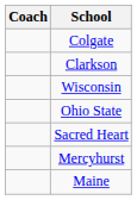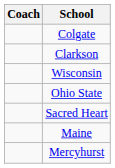 <table class="wikitable sortable" style="font-size: 95%;text-align: center;">
 <tr>
 <th>Coach</th>
 <th>School</th>
 </tr>
 <tr>
 <td><strong></strong></td>
 <td><a href='#'>Colgate</a></td>
 </tr>
 <tr>
 <td></td>
 <td><a href='#'>Clarkson</a></td>
 </tr>
 <tr>
 <td></td>
 <td><a href='#'>Wisconsin</a></td>
 </tr>
 <tr>
 <td></td>
 <td><a href='#'>Ohio State</a></td>
 </tr>
 <tr>
 <td></td>
 <td><a href='#'>Sacred Heart</a></td>
 </tr>
 <tr>
 <td></td>
-<td><a href='#'>Mercyhurst</a></td>
+<td><a href='#'>Maine</a></td>
 </tr>
 <tr>
 <td></td>
-<td><a href='#'>Maine</a></td>
+<td><a href='#'>Mercyhurst</a></td>
 </tr>
 </table>
